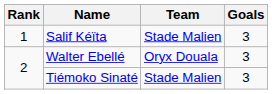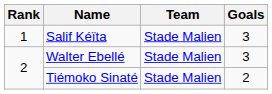 <table class="wikitable" style="text-align:center">
 <tr>
 <th>Rank</th>
 <th>Name</th>
 <th>Team</th>
 <th>Goals</th>
 </tr>
 <tr>
 <td rowspan=1>1</td>
 <td align="left"> <a href='#'>Salif Kéïta</a></td>
 <td align="left"> <a href='#'>Stade Malien</a></td>
 <td>3</td>
 </tr>
 <tr>
 <td rowspan=2>2</td>
 <td align="left"> <a href='#'>Walter Ebellé</a></td>
-<td align="left"> <a href='#'>Oryx Douala</a></td>
+<td align="left"> <a href='#'>Stade Malien</a></td>
 <td>3</td>
 </tr>
 <tr>
 <td align="left"> <a href='#'>Tiémoko Sinaté</a></td>
 <td align="left"> <a href='#'>Stade Malien</a></td>
-<td>3</td>
+<td>2</td>
 </tr>
 </table>
